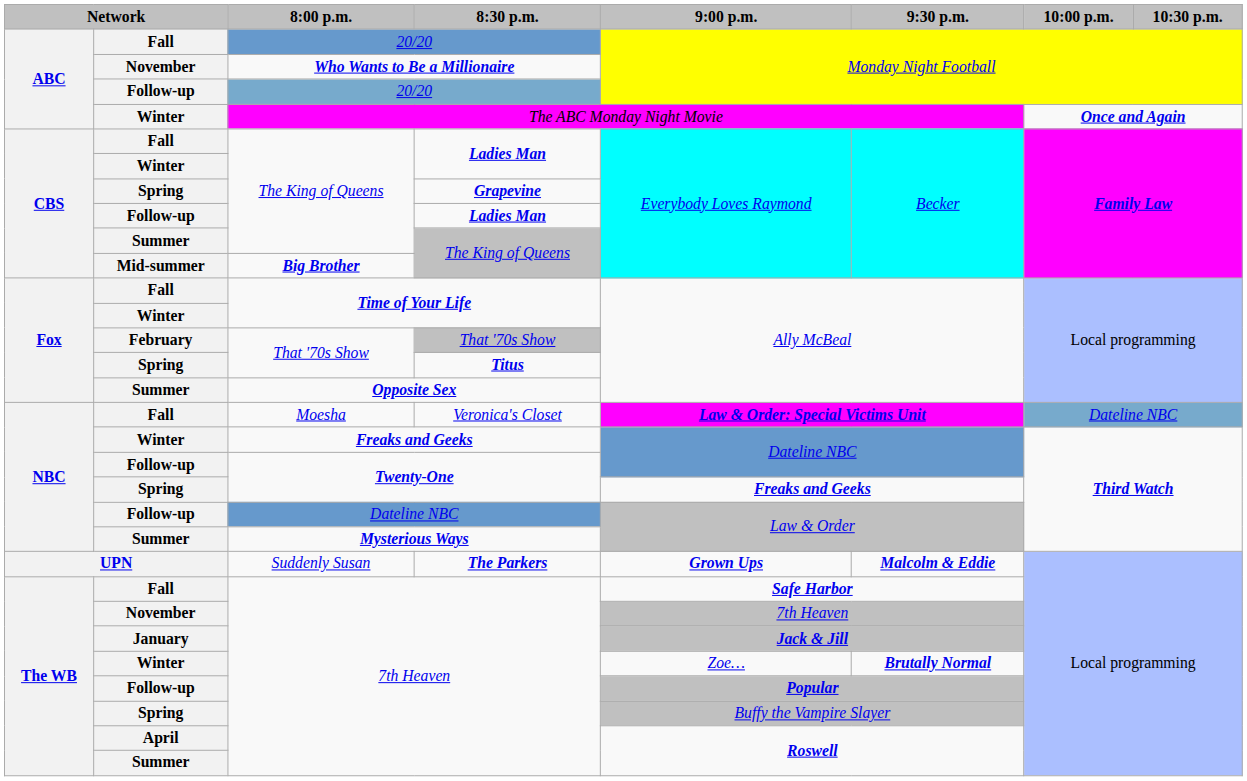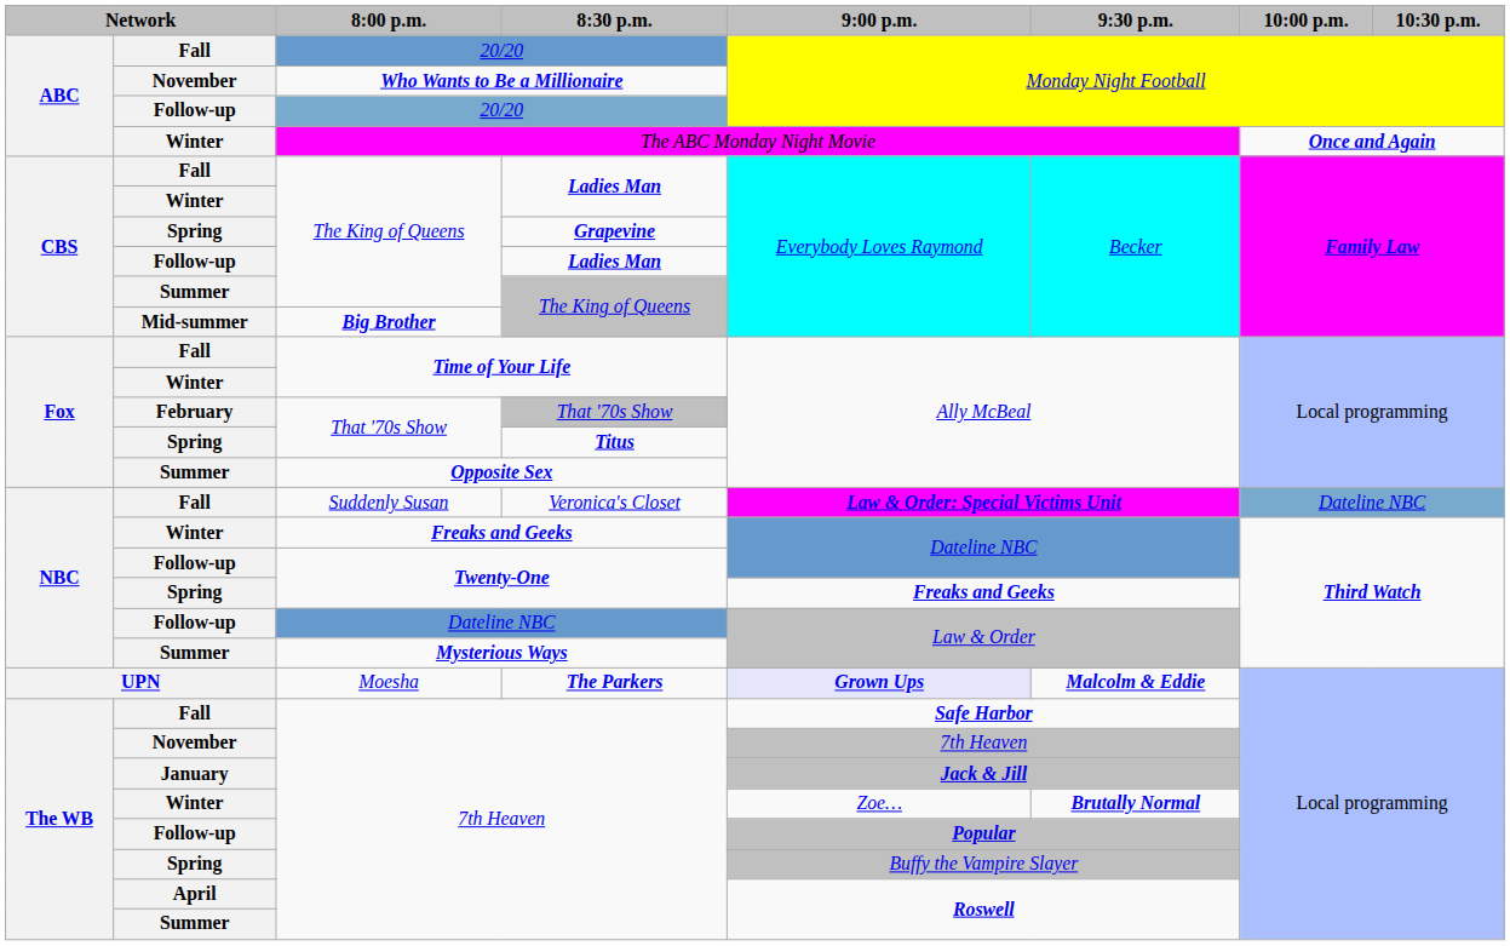 <table class="wikitable" style="width:100%;margin-right:0;text-align:center">
 <tr>
 <th colspan="2" style="background-color:#C0C0C0;text-align:center">Network</th>
 <th style="background-color:#C0C0C0;text-align:center">8:00 p.m.</th>
 <th style="background-color:#C0C0C0;text-align:center">8:30 p.m.</th>
 <th style="background-color:#C0C0C0;text-align:center">9:00 p.m.</th>
 <th style="background-color:#C0C0C0;text-align:center">9:30 p.m.</th>
 <th style="background-color:#C0C0C0;text-align:center">10:00 p.m.</th>
 <th style="background-color:#C0C0C0;text-align:center">10:30 p.m.</th>
 </tr>
 <tr>
 <th rowspan="4"><a href='#'>ABC</a></th>
 <th>Fall</th>
 <td colspan="2" style="background:#6699CC;"><em><a href='#'>20/20</a></em></td>
 <td rowspan="3" style="background:#FFFF00;" colspan="4"><em><a href='#'>Monday Night Football</a></em> </td>
 </tr>
 <tr>
 <th>November</th>
 <td colspan="2"><strong><em><a href='#'>Who Wants to Be a Millionaire</a></em></strong></td>
 </tr>
 <tr>
 <th>Follow-up</th>
 <td colspan="2" style="background:#77AACC;"><em><a href='#'>20/20</a></em></td>
 </tr>
 <tr>
 <th>Winter</th>
 <td style="background:#FF00FF;" colspan="4"><em>The ABC Monday Night Movie</em> </td>
 <td colspan="2"><strong><em><a href='#'>Once and Again</a></em></strong></td>
 </tr>
 <tr>
 <th rowspan="6"><a href='#'>CBS</a></th>
 <th>Fall</th>
 <td rowspan="5"><em><a href='#'>The King of Queens</a></em></td>
 <td rowspan="2"><strong><em><a href='#'>Ladies Man</a></em></strong></td>
 <td style="background:#00FFFF;" rowspan="6"><em><a href='#'>Everybody Loves Raymond</a></em> </td>
 <td style="background:#00FFFF;" rowspan="6"><em><a href='#'>Becker</a></em> </td>
 <td style="background:#FF00FF;" rowspan="6" colspan="2"><strong><em><a href='#'>Family Law</a></em></strong> </td>
 </tr>
 <tr>
 <th>Winter</th>
 </tr>
 <tr>
 <th>Spring</th>
 <td><strong><em><a href='#'>Grapevine</a></em></strong></td>
 </tr>
 <tr>
 <th>Follow-up</th>
 <td><strong><em><a href='#'>Ladies Man</a></em></strong></td>
 </tr>
 <tr>
 <th>Summer</th>
 <td style="background:#C0C0C0;" rowspan="2"><em><a href='#'>The King of Queens</a></em> </td>
 </tr>
 <tr>
 <th>Mid-summer</th>
 <td><strong><em><a href='#'>Big Brother</a></em></strong></td>
 </tr>
 <tr>
 <th rowspan="5"><a href='#'>Fox</a></th>
 <th>Fall</th>
 <td rowspan="2" colspan="2"><strong><em><a href='#'>Time of Your Life</a></em></strong></td>
 <td rowspan="5" colspan="2"><em><a href='#'>Ally McBeal</a></em></td>
 <td style="background:#abbfff;" rowspan="5" colspan="2">Local programming</td>
 </tr>
 <tr>
 <th>Winter</th>
 </tr>
 <tr>
 <th>February</th>
 <td rowspan="2"><em><a href='#'>That '70s Show</a></em></td>
 <td style="background:#C0C0C0;"><em><a href='#'>That '70s Show</a></em> </td>
 </tr>
 <tr>
 <th>Spring</th>
 <td><strong><em><a href='#'>Titus</a></em></strong></td>
 </tr>
 <tr>
 <th>Summer</th>
 <td colspan="2"><strong><em><a href='#'>Opposite Sex</a></em></strong></td>
 </tr>
 <tr>
 <th rowspan="6"><a href='#'>NBC</a></th>
 <th>Fall</th>
-<td><em><a href='#'>Moesha</a></em></td>
+<td><em><a href='#'>Suddenly Susan</a></em></td>
 <td><em><a href='#'>Veronica's Closet</a></em></td>
 <td style="background:#FF00FF;" colspan="2"><strong><em><a href='#'>Law & Order: Special Victims Unit</a></em></strong> </td>
 <td colspan="2" style="background:#77AACC;"><em><a href='#'>Dateline NBC</a></em></td>
 </tr>
 <tr>
 <th>Winter</th>
 <td colspan="2"><strong><em><a href='#'>Freaks and Geeks</a></em></strong></td>
 <td rowspan="2" colspan="2" style="background:#6699CC;"><em><a href='#'>Dateline NBC</a></em></td>
 <td rowspan="5" colspan="2"><strong><em><a href='#'>Third Watch</a></em></strong></td>
 </tr>
 <tr>
 <th>Follow-up</th>
 <td rowspan="2" colspan="2"><strong><em><a href='#'>Twenty-One</a></em></strong></td>
 </tr>
 <tr>
 <th>Spring</th>
 <td colspan="2"><strong><em><a href='#'>Freaks and Geeks</a></em></strong></td>
 </tr>
 <tr>
 <th>Follow-up</th>
 <td colspan="2" style="background:#6699CC;"><em><a href='#'>Dateline NBC</a></em></td>
 <td colspan="2" rowspan="2" style="background:#C0C0C0;"><em><a href='#'>Law & Order</a></em> </td>
 </tr>
 <tr>
 <th>Summer</th>
 <td colspan="2"><strong><em><a href='#'>Mysterious Ways</a></em></strong></td>
 </tr>
 <tr>
 <th colspan="2"><a href='#'>UPN</a></th>
-<td><em><a href='#'>Suddenly Susan</a></em></td>
+<td><em><a href='#'>Moesha</a></em></td>
 <td><strong><em><a href='#'>The Parkers</a></em></strong></td>
-<td><strong><em><a href='#'>Grown Ups</a></em></strong></td>
+<td style="background: lavender;"><strong><em><a href='#'>Grown Ups</a></em></strong></td>
 <td><strong><em><a href='#'>Malcolm & Eddie</a></em></strong></td>
 <td style="background:#abbfff;" colspan="2" rowspan="9">Local programming</td>
 </tr>
 <tr>
 <th rowspan="8"><a href='#'>The WB</a></th>
 <th>Fall</th>
 <td rowspan="8" colspan="2"><em><a href='#'>7th Heaven</a></em></td>
 <td colspan="2"><strong><em><a href='#'>Safe Harbor</a></em></strong></td>
 </tr>
 <tr>
 <th>November</th>
 <td colspan="2" style="background:#C0C0C0;"><em><a href='#'>7th Heaven</a></em> </td>
 </tr>
 <tr>
 <th>January</th>
 <td colspan="2" style="background:#C0C0C0;"><strong><em><a href='#'>Jack & Jill</a></em></strong> </td>
 </tr>
 <tr>
 <th>Winter</th>
 <td><em><a href='#'>Zoe…</a></em></td>
 <td><strong><em><a href='#'>Brutally Normal</a></em></strong></td>
 </tr>
 <tr>
 <th>Follow-up</th>
 <td colspan="2" style="background:#C0C0C0;"><strong><em><a href='#'>Popular</a></em></strong> </td>
 </tr>
 <tr>
 <th>Spring</th>
 <td colspan="2" style="background:#C0C0C0;"><em><a href='#'>Buffy the Vampire Slayer</a></em> </td>
 </tr>
 <tr>
 <th>April</th>
 <td rowspan="2" colspan="2"><strong><em><a href='#'>Roswell</a></em></strong></td>
 </tr>
 <tr>
 <th>Summer</th>
 </tr>
 </table>
